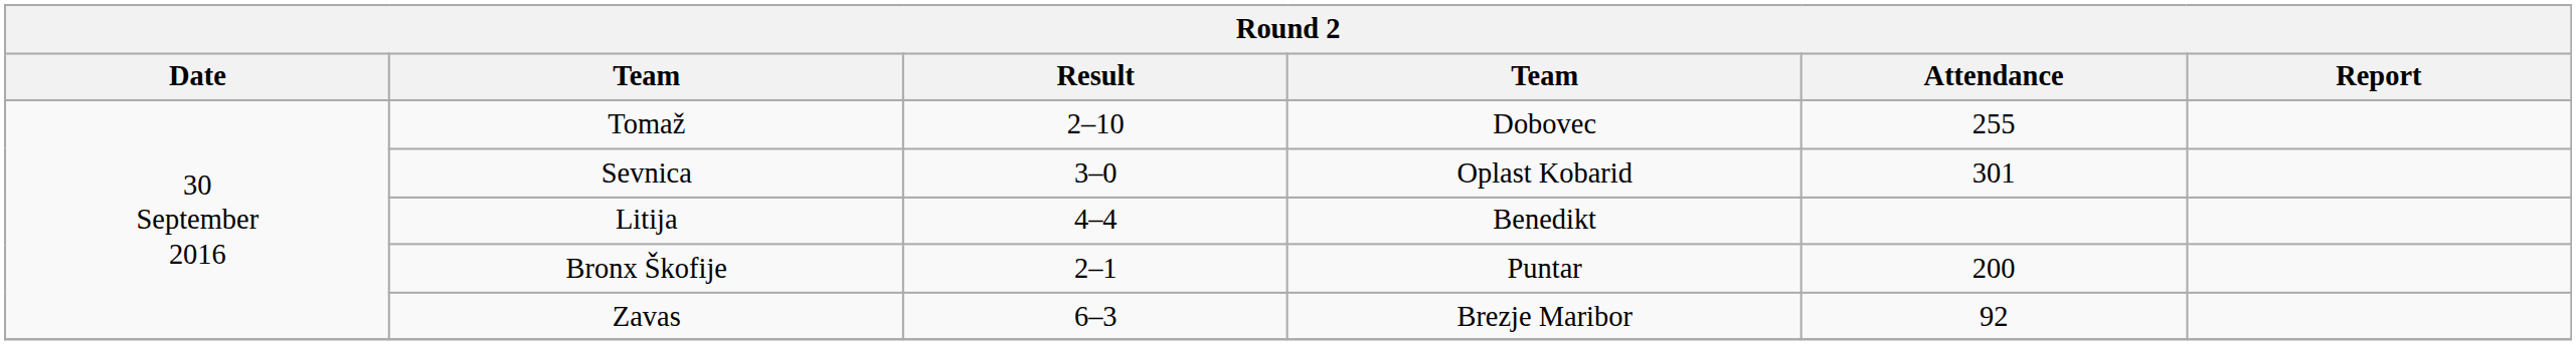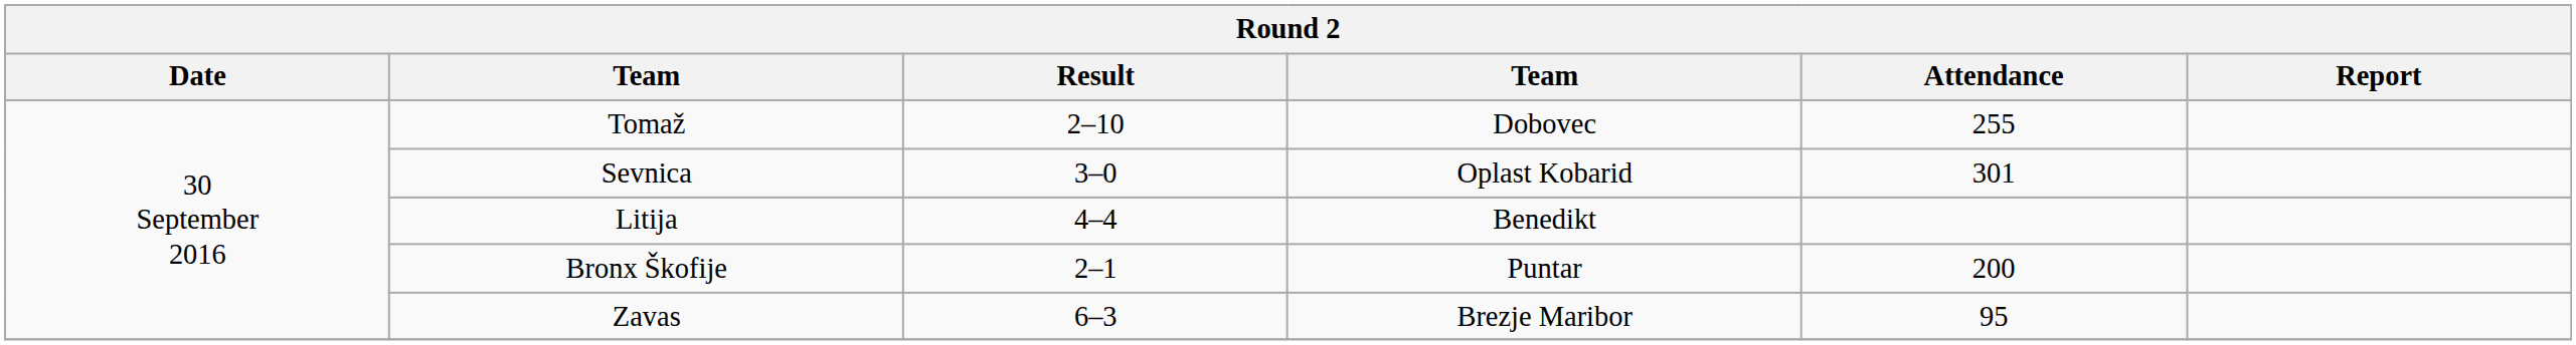 <table class="wikitable collapsible collapsed" style="font-size:88%; text-align:center; width:100%">
 <tr>
 <th colspan=6 bgcolor=#FFFFFF>Round 2</th>
 </tr>
 <tr>
 <th width=15% bgcolor=#89CFF0>Date</th>
 <th width=20% bgcolor=#89CFF0>Team</th>
 <th width=15% bgcolor=#89CFF0>Result</th>
 <th width=20% bgcolor=#89CFF0>Team</th>
 <th width=15% bgcolor=#89CFF0>Attendance</th>
 <th width=15% bgcolor=#89CFF0>Report</th>
 </tr>
 <tr>
 <td rowspan=5>30 <br> September <br> 2016</td>
 <td>Tomaž</td>
 <td>2–10</td>
 <td>Dobovec</td>
 <td>255</td>
 <td></td>
 </tr>
 <tr align=center>
 <td>Sevnica</td>
 <td>3–0</td>
 <td>Oplast Kobarid</td>
 <td>301</td>
 <td></td>
 </tr>
 <tr align=center>
 <td>Litija</td>
 <td>4–4</td>
 <td>Benedikt</td>
 <td></td>
 <td></td>
 </tr>
 <tr align=center>
 <td>Bronx Škofije</td>
 <td>2–1</td>
 <td>Puntar</td>
 <td>200</td>
 <td></td>
 </tr>
 <tr align=center>
 <td>Zavas</td>
 <td>6–3</td>
 <td>Brezje Maribor</td>
-<td>92</td>
+<td>95</td>
 <td></td>
 </tr>
 <tr>
 </tr>
 </table>
